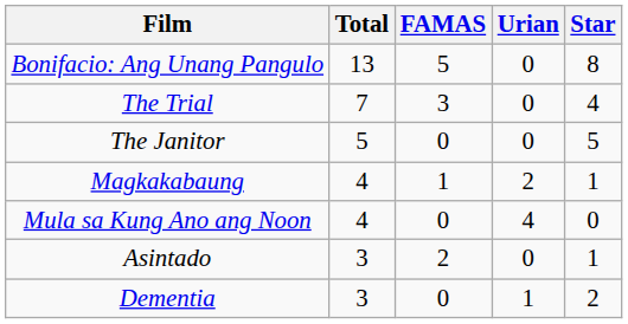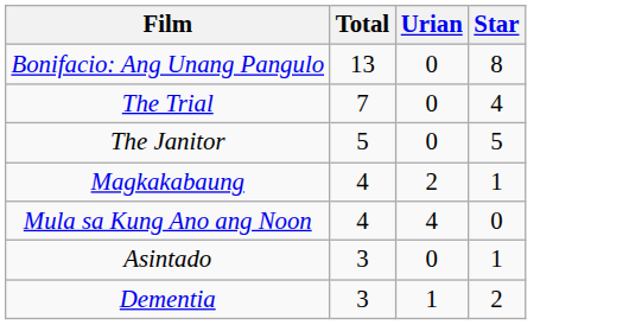 <table class="wikitable" style="text-align:center">
 <tr>
 <th>Film</th>
 <th>Total</th>
-<th><a href='#'>FAMAS</a></th>
 <th><a href='#'>Urian</a></th>
 <th><a href='#'>Star</a></th>
 </tr>
 <tr>
 <td><em><a href='#'>Bonifacio: Ang Unang Pangulo</a></em></td>
 <td>13</td>
-<td>5</td>
 <td>0</td>
 <td>8</td>
 </tr>
 <tr>
 <td><em><a href='#'>The Trial</a></em></td>
 <td>7</td>
-<td>3</td>
 <td>0</td>
 <td>4</td>
 </tr>
 <tr>
 <td><em>The Janitor</em></td>
 <td>5</td>
 <td>0</td>
-<td>0</td>
 <td>5</td>
 </tr>
 <tr>
 <td><em><a href='#'>Magkakabaung</a></em></td>
 <td>4</td>
-<td>1</td>
 <td>2</td>
 <td>1</td>
 </tr>
 <tr>
 <td><em><a href='#'>Mula sa Kung Ano ang Noon</a></em></td>
 <td>4</td>
-<td>0</td>
 <td>4</td>
 <td>0</td>
 </tr>
 <tr>
 <td><em>Asintado</em></td>
 <td>3</td>
-<td>2</td>
 <td>0</td>
 <td>1</td>
 </tr>
 <tr>
 <td><em><a href='#'>Dementia</a></em></td>
 <td>3</td>
-<td>0</td>
 <td>1</td>
 <td>2</td>
 </tr>
 </table>
